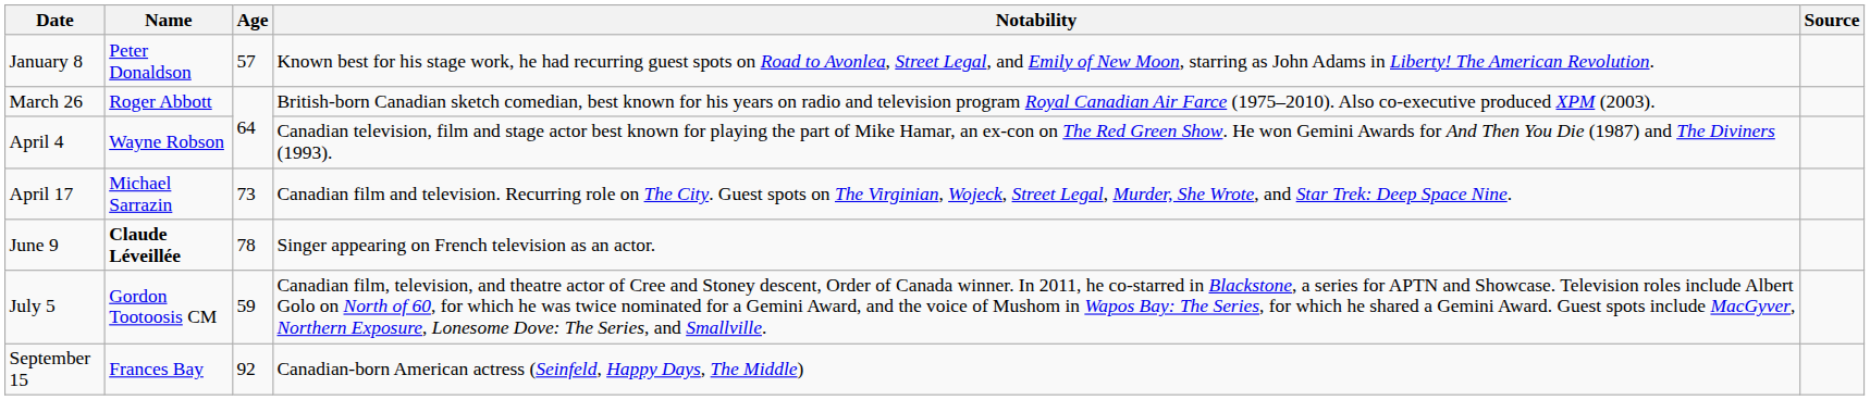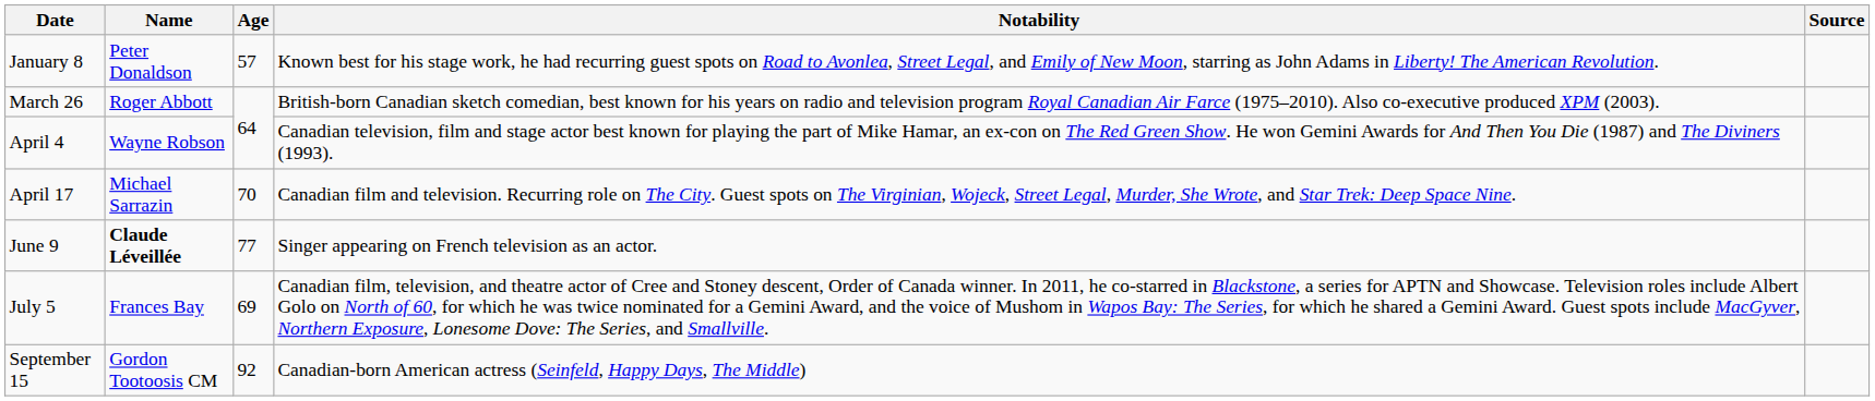 <table class="wikitable">
 <tr>
 <th>Date</th>
 <th>Name</th>
 <th>Age</th>
 <th>Notability</th>
 <th>Source</th>
 </tr>
 <tr>
 <td>January 8</td>
 <td><a href='#'>Peter Donaldson</a></td>
 <td>57</td>
 <td>Known best for his stage work, he had recurring guest spots on <em><a href='#'>Road to Avonlea</a></em>, <em><a href='#'>Street Legal</a></em>, and <em><a href='#'>Emily of New Moon</a></em>, starring as John Adams in <em><a href='#'>Liberty! The American Revolution</a></em>.</td>
 <td></td>
 </tr>
 <tr>
 <td>March 26</td>
 <td><a href='#'>Roger Abbott</a></td>
 <td rowspan="2">64</td>
 <td>British-born Canadian sketch comedian, best known for his years on radio and television program <em><a href='#'>Royal Canadian Air Farce</a></em> (1975–2010). Also co-executive produced <em><a href='#'>XPM</a></em> (2003).</td>
 <td></td>
 </tr>
 <tr>
 <td>April 4</td>
 <td><a href='#'>Wayne Robson</a></td>
 <td>Canadian television, film and stage actor best known for playing the part of Mike Hamar, an ex-con on <em><a href='#'>The Red Green Show</a></em>. He won Gemini Awards for <em>And Then You Die</em> (1987) and <em><a href='#'>The Diviners</a></em> (1993).</td>
 <td></td>
 </tr>
 <tr>
 <td>April 17</td>
 <td><a href='#'>Michael Sarrazin</a></td>
-<td>73</td>
+<td>70</td>
 <td>Canadian film and television. Recurring role on <em><a href='#'>The City</a></em>. Guest spots on <em><a href='#'>The Virginian</a></em>, <em><a href='#'>Wojeck</a></em>, <em><a href='#'>Street Legal</a></em>, <em><a href='#'>Murder, She Wrote</a></em>, and <em><a href='#'>Star Trek: Deep Space Nine</a></em>.</td>
 <td></td>
 </tr>
 <tr>
 <td>June 9</td>
 <td><strong>Claude Léveillée</strong></td>
-<td>78</td>
+<td>77</td>
 <td>Singer appearing on French television as an actor.</td>
 <td></td>
 </tr>
 <tr>
 <td>July 5</td>
-<td><a href='#'>Gordon Tootoosis</a> CM</td>
-<td>59</td>
+<td><a href='#'>Frances Bay</a></td>
+<td>69</td>
 <td>Canadian film, television, and theatre actor of Cree and Stoney descent, Order of Canada winner. In 2011, he co-starred in <em><a href='#'>Blackstone</a></em>, a series for APTN and Showcase. Television roles include Albert Golo on <em><a href='#'>North of 60</a></em>, for which he was twice nominated for a Gemini Award, and the voice of Mushom in <em><a href='#'>Wapos Bay: The Series</a></em>, for which he shared a Gemini Award. Guest spots include <em><a href='#'>MacGyver</a></em>, <em><a href='#'>Northern Exposure</a></em>, <em>Lonesome Dove: The Series</em>, and <em><a href='#'>Smallville</a></em>.</td>
 <td></td>
 </tr>
 <tr>
 <td>September 15</td>
-<td><a href='#'>Frances Bay</a></td>
+<td><a href='#'>Gordon Tootoosis</a> CM</td>
 <td>92</td>
 <td>Canadian-born American actress (<em><a href='#'>Seinfeld</a></em>, <em><a href='#'>Happy Days</a></em>, <em><a href='#'>The Middle</a></em>)</td>
 <td></td>
 </tr>
 </table>
